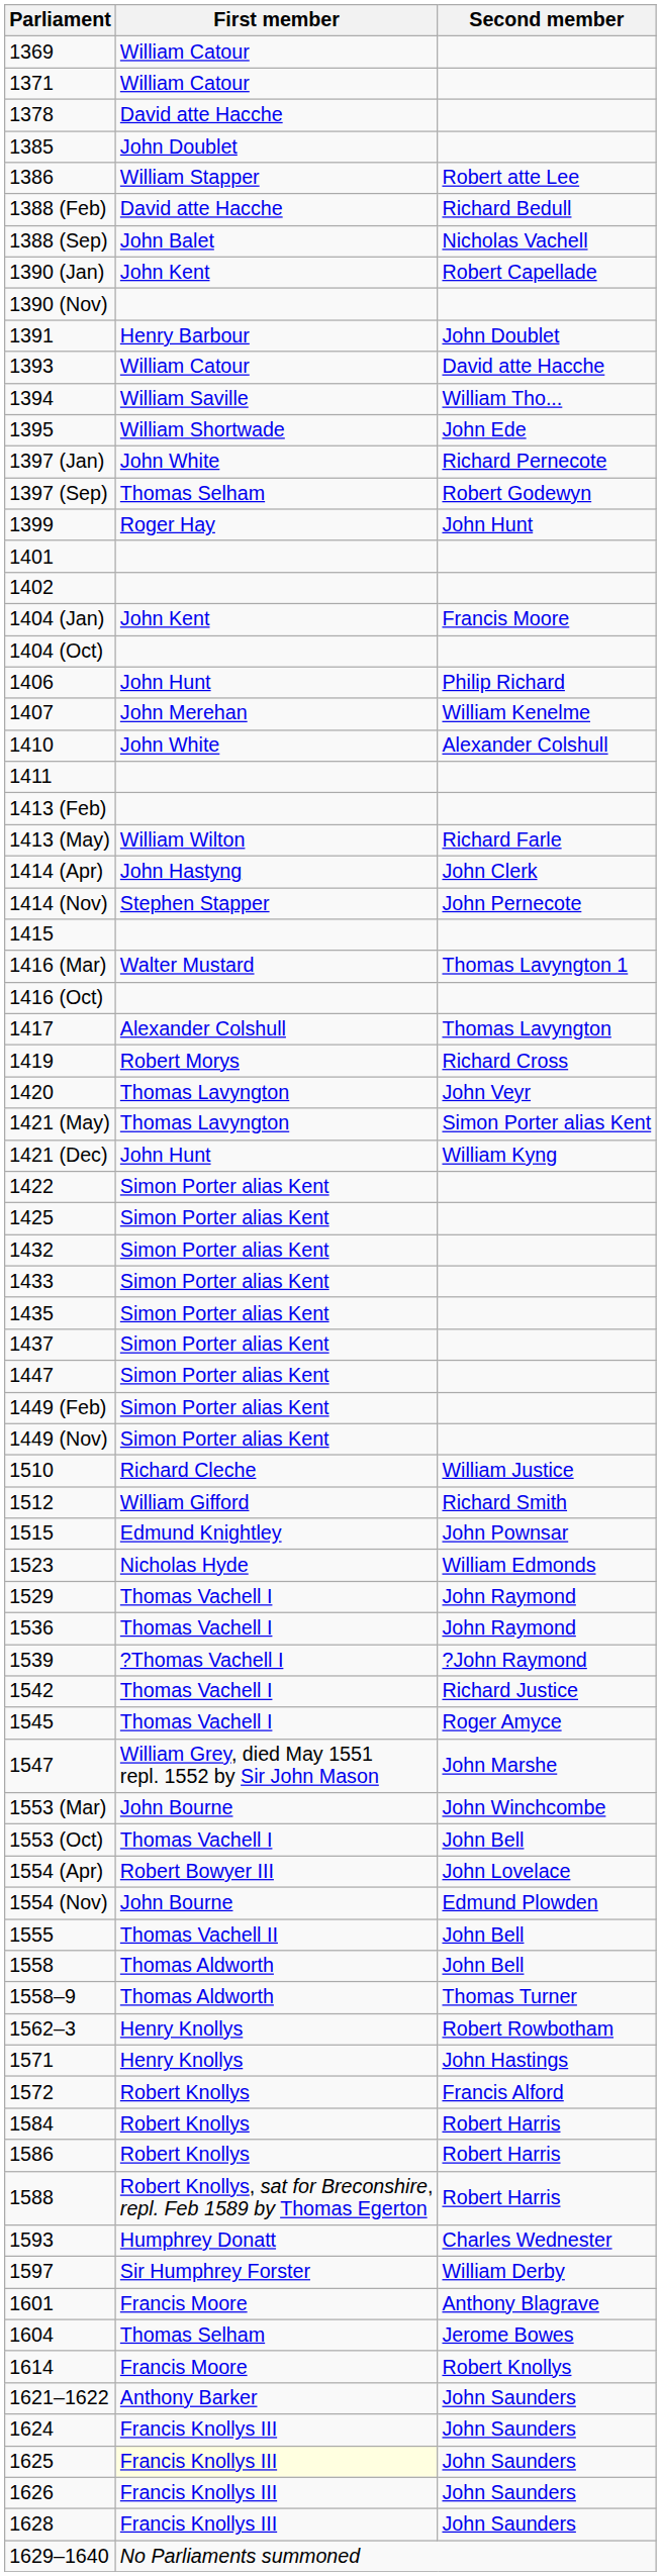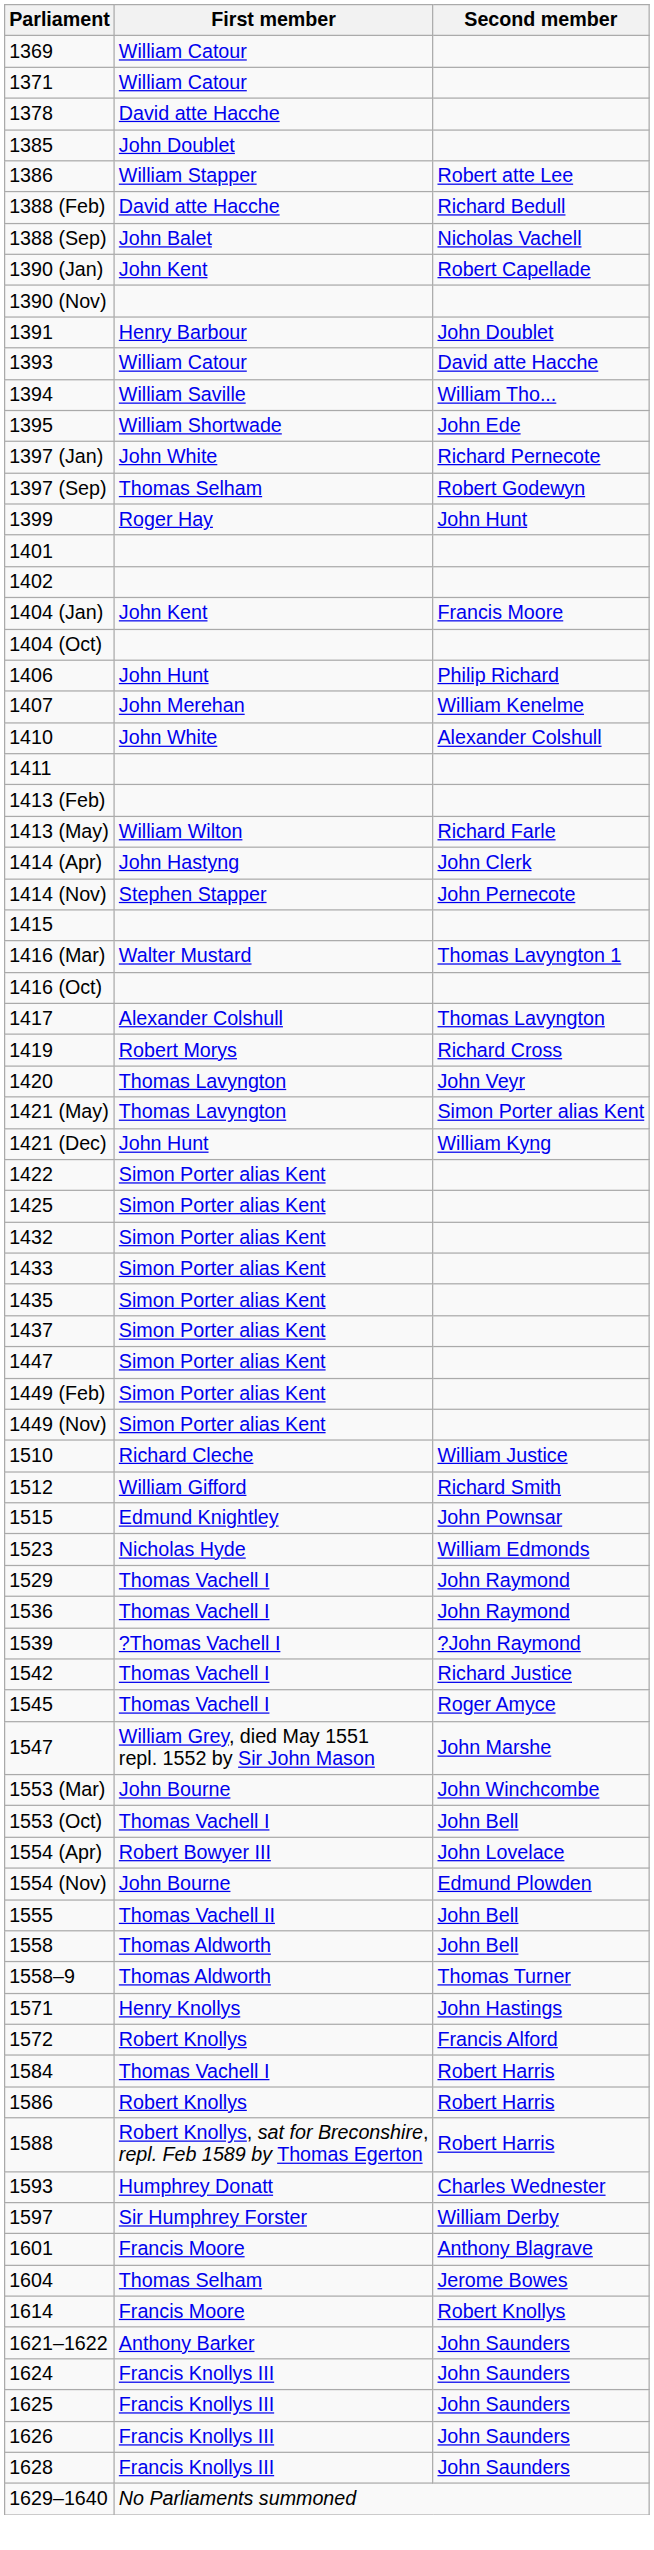 <table class="wikitable">
 <tr>
 <th>Parliament</th>
 <th>First member</th>
 <th>Second member</th>
 </tr>
 <tr>
 <td>1369</td>
 <td><a href='#'>William Catour</a></td>
 <td></td>
 </tr>
 <tr>
 <td>1371</td>
 <td><a href='#'>William Catour</a></td>
 <td></td>
 </tr>
 <tr>
 <td>1378</td>
 <td><a href='#'>David atte Hacche</a></td>
 <td></td>
 </tr>
 <tr>
 <td>1385</td>
 <td><a href='#'>John Doublet</a></td>
 <td></td>
 </tr>
 <tr>
 <td>1386</td>
 <td><a href='#'>William Stapper</a></td>
 <td><a href='#'>Robert atte Lee</a></td>
 </tr>
 <tr>
 <td>1388 (Feb)</td>
 <td><a href='#'>David atte Hacche</a></td>
 <td><a href='#'>Richard Bedull</a></td>
 </tr>
 <tr>
 <td>1388 (Sep)</td>
 <td><a href='#'>John Balet</a></td>
 <td><a href='#'>Nicholas Vachell</a></td>
 </tr>
 <tr>
 <td>1390 (Jan)</td>
 <td><a href='#'>John Kent</a></td>
 <td><a href='#'>Robert Capellade</a></td>
 </tr>
 <tr>
 <td>1390 (Nov)</td>
 <td></td>
 </tr>
 <tr>
 <td>1391</td>
 <td><a href='#'>Henry Barbour</a></td>
 <td><a href='#'>John Doublet</a></td>
 </tr>
 <tr>
 <td>1393</td>
 <td><a href='#'>William Catour</a></td>
 <td><a href='#'>David atte Hacche</a></td>
 </tr>
 <tr>
 <td>1394</td>
 <td><a href='#'>William Saville</a></td>
 <td><a href='#'>William Tho...</a></td>
 </tr>
 <tr>
 <td>1395</td>
 <td><a href='#'>William Shortwade</a></td>
 <td><a href='#'>John Ede</a></td>
 </tr>
 <tr>
 <td>1397 (Jan)</td>
 <td><a href='#'>John White</a></td>
 <td><a href='#'>Richard Pernecote</a></td>
 </tr>
 <tr>
 <td>1397 (Sep)</td>
 <td><a href='#'>Thomas Selham</a></td>
 <td><a href='#'>Robert Godewyn</a></td>
 </tr>
 <tr>
 <td>1399</td>
 <td><a href='#'>Roger Hay</a></td>
 <td><a href='#'>John Hunt</a></td>
 </tr>
 <tr>
 <td>1401</td>
 <td></td>
 <td></td>
 </tr>
 <tr>
 <td>1402</td>
 <td></td>
 <td></td>
 </tr>
 <tr>
 <td>1404 (Jan)</td>
 <td><a href='#'>John Kent</a></td>
 <td><a href='#'>Francis Moore</a></td>
 </tr>
 <tr>
 <td>1404 (Oct)</td>
 <td></td>
 <td></td>
 </tr>
 <tr>
 <td>1406</td>
 <td><a href='#'>John Hunt</a></td>
 <td><a href='#'>Philip Richard</a></td>
 </tr>
 <tr>
 <td>1407</td>
 <td><a href='#'>John Merehan</a></td>
 <td><a href='#'>William Kenelme</a></td>
 </tr>
 <tr>
 <td>1410</td>
 <td><a href='#'>John White</a></td>
 <td><a href='#'>Alexander Colshull</a></td>
 </tr>
 <tr>
 <td>1411</td>
 <td></td>
 </tr>
 <tr>
 <td>1413 (Feb)</td>
 <td></td>
 <td></td>
 </tr>
 <tr>
 <td>1413 (May)</td>
 <td><a href='#'>William Wilton</a></td>
 <td><a href='#'>Richard Farle</a></td>
 </tr>
 <tr>
 <td>1414 (Apr)</td>
 <td><a href='#'>John Hastyng</a></td>
 <td><a href='#'>John Clerk</a></td>
 </tr>
 <tr>
 <td>1414 (Nov)</td>
 <td><a href='#'>Stephen Stapper</a></td>
 <td><a href='#'>John Pernecote</a></td>
 </tr>
 <tr>
 <td>1415</td>
 <td></td>
 <td></td>
 </tr>
 <tr>
 <td>1416 (Mar)</td>
 <td><a href='#'>Walter Mustard</a></td>
 <td><a href='#'>Thomas Lavyngton 1</a></td>
 </tr>
 <tr>
 <td>1416 (Oct)</td>
 <td></td>
 <td></td>
 </tr>
 <tr>
 <td>1417</td>
 <td><a href='#'>Alexander Colshull</a></td>
 <td><a href='#'>Thomas Lavyngton</a></td>
 </tr>
 <tr>
 <td>1419</td>
 <td><a href='#'>Robert Morys</a></td>
 <td><a href='#'>Richard Cross</a></td>
 </tr>
 <tr>
 <td>1420</td>
 <td><a href='#'>Thomas Lavyngton</a></td>
 <td><a href='#'>John Veyr</a></td>
 </tr>
 <tr>
 <td>1421 (May)</td>
 <td><a href='#'>Thomas Lavyngton</a></td>
 <td><a href='#'>Simon Porter alias Kent</a></td>
 </tr>
 <tr>
 <td>1421 (Dec)</td>
 <td><a href='#'>John Hunt</a></td>
 <td><a href='#'>William Kyng</a></td>
 </tr>
 <tr>
 <td>1422</td>
 <td><a href='#'>Simon Porter alias Kent</a></td>
 <td></td>
 </tr>
 <tr>
 <td>1425</td>
 <td><a href='#'>Simon Porter alias Kent</a></td>
 <td></td>
 </tr>
 <tr>
 <td>1432</td>
 <td><a href='#'>Simon Porter alias Kent</a></td>
 <td></td>
 </tr>
 <tr>
 <td>1433</td>
 <td><a href='#'>Simon Porter alias Kent</a></td>
 <td></td>
 </tr>
 <tr>
 <td>1435</td>
 <td><a href='#'>Simon Porter alias Kent</a></td>
 <td></td>
 </tr>
 <tr>
 <td>1437</td>
 <td><a href='#'>Simon Porter alias Kent</a></td>
 <td></td>
 </tr>
 <tr>
 <td>1447</td>
 <td><a href='#'>Simon Porter alias Kent</a></td>
 <td></td>
 </tr>
 <tr>
 <td>1449 (Feb)</td>
 <td><a href='#'>Simon Porter alias Kent</a></td>
 <td></td>
 </tr>
 <tr>
 <td>1449 (Nov)</td>
 <td><a href='#'>Simon Porter alias Kent</a></td>
 <td></td>
 </tr>
 <tr>
 <td>1510</td>
 <td><a href='#'>Richard Cleche</a></td>
 <td><a href='#'>William Justice</a></td>
 </tr>
 <tr>
 <td>1512</td>
 <td><a href='#'>William Gifford</a></td>
 <td><a href='#'>Richard Smith</a></td>
 </tr>
 <tr>
 <td>1515</td>
 <td><a href='#'>Edmund Knightley</a></td>
 <td><a href='#'>John Pownsar</a></td>
 </tr>
 <tr>
 <td>1523</td>
 <td><a href='#'>Nicholas Hyde</a></td>
 <td><a href='#'>William Edmonds</a></td>
 </tr>
 <tr id="tvachell">
 <td>1529</td>
 <td><a href='#'>Thomas Vachell I</a></td>
 <td><a href='#'>John Raymond</a></td>
 </tr>
 <tr>
 <td>1536</td>
 <td><a href='#'>Thomas Vachell I</a></td>
 <td><a href='#'>John Raymond</a></td>
 </tr>
 <tr>
 <td>1539</td>
 <td><a href='#'>?Thomas Vachell I</a></td>
 <td><a href='#'>?John Raymond</a></td>
 </tr>
 <tr>
 <td>1542</td>
 <td><a href='#'>Thomas Vachell I</a></td>
 <td><a href='#'>Richard Justice</a></td>
 </tr>
 <tr>
 <td>1545</td>
 <td><a href='#'>Thomas Vachell I</a></td>
 <td><a href='#'>Roger Amyce</a></td>
 </tr>
 <tr>
 <td>1547</td>
 <td><a href='#'>William Grey</a>, died May 1551 <br> repl. 1552 by <a href='#'>Sir John Mason</a></td>
 <td><a href='#'>John Marshe</a></td>
 </tr>
 <tr>
 <td>1553 (Mar)</td>
 <td><a href='#'>John Bourne</a></td>
 <td><a href='#'>John Winchcombe</a></td>
 </tr>
 <tr>
 <td>1553 (Oct)</td>
 <td><a href='#'>Thomas Vachell I</a></td>
 <td><a href='#'>John Bell</a></td>
 </tr>
 <tr>
 <td>1554 (Apr)</td>
 <td><a href='#'>Robert Bowyer III</a></td>
 <td><a href='#'>John Lovelace</a></td>
 </tr>
 <tr>
 <td>1554 (Nov)</td>
 <td><a href='#'>John Bourne</a></td>
 <td><a href='#'>Edmund Plowden</a></td>
 </tr>
 <tr>
 <td>1555</td>
 <td><a href='#'>Thomas Vachell II</a></td>
 <td><a href='#'>John Bell</a></td>
 </tr>
 <tr>
 <td>1558</td>
 <td><a href='#'>Thomas Aldworth</a></td>
 <td><a href='#'>John Bell</a></td>
 </tr>
 <tr>
 <td>1558–9</td>
 <td><a href='#'>Thomas Aldworth</a></td>
 <td><a href='#'>Thomas Turner</a></td>
 </tr>
 <tr>
-<td>1562–3</td>
-<td><a href='#'>Henry Knollys</a></td>
-<td><a href='#'>Robert Rowbotham</a></td>
-</tr>
-<tr>
 <td>1571</td>
 <td><a href='#'>Henry Knollys</a></td>
 <td><a href='#'>John Hastings</a></td>
 </tr>
 <tr>
 <td>1572</td>
 <td><a href='#'>Robert Knollys</a></td>
 <td><a href='#'>Francis Alford</a></td>
 </tr>
 <tr>
 <td>1584</td>
-<td><a href='#'>Robert Knollys</a></td>
+<td><a href='#'>Thomas Vachell I</a></td>
 <td><a href='#'>Robert Harris</a></td>
 </tr>
 <tr>
 <td>1586</td>
 <td><a href='#'>Robert Knollys</a></td>
 <td><a href='#'>Robert Harris</a></td>
 </tr>
 <tr>
 <td>1588</td>
 <td><a href='#'>Robert Knollys</a>, <em>sat for Breconshire</em>,<br> <em>repl. Feb 1589 by</em> <a href='#'>Thomas Egerton</a></td>
 <td><a href='#'>Robert Harris</a></td>
 </tr>
 <tr>
 <td>1593</td>
 <td><a href='#'>Humphrey Donatt</a></td>
 <td><a href='#'>Charles Wednester</a></td>
 </tr>
 <tr>
 <td>1597</td>
 <td><a href='#'>Sir Humphrey Forster</a></td>
 <td><a href='#'>William Derby</a></td>
 </tr>
 <tr>
 <td>1601</td>
 <td><a href='#'>Francis Moore</a></td>
 <td><a href='#'>Anthony Blagrave</a></td>
 </tr>
 <tr>
 <td>1604</td>
 <td><a href='#'>Thomas Selham</a></td>
 <td><a href='#'>Jerome Bowes</a></td>
 </tr>
 <tr>
 <td>1614</td>
 <td><a href='#'>Francis Moore</a></td>
 <td><a href='#'>Robert Knollys</a></td>
 </tr>
 <tr>
 <td>1621–1622</td>
 <td><a href='#'>Anthony Barker</a></td>
 <td><a href='#'>John Saunders</a></td>
 </tr>
 <tr>
 <td>1624</td>
 <td><a href='#'>Francis Knollys III</a></td>
 <td><a href='#'>John Saunders</a></td>
 </tr>
 <tr>
 <td>1625</td>
-<td style="background: lightyellow;"><a href='#'>Francis Knollys III</a></td>
+<td><a href='#'>Francis Knollys III</a></td>
 <td><a href='#'>John Saunders</a></td>
 </tr>
 <tr>
 <td>1626</td>
 <td><a href='#'>Francis Knollys III</a></td>
 <td><a href='#'>John Saunders</a></td>
 </tr>
 <tr>
 <td>1628</td>
 <td><a href='#'>Francis Knollys III</a></td>
 <td><a href='#'>John Saunders</a></td>
 </tr>
 <tr>
 <td>1629–1640</td>
 <td colspan = "2"><em>No Parliaments summoned</em></td>
 </tr>
 </table>
